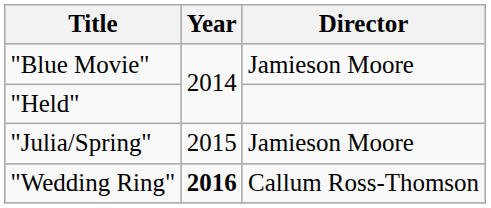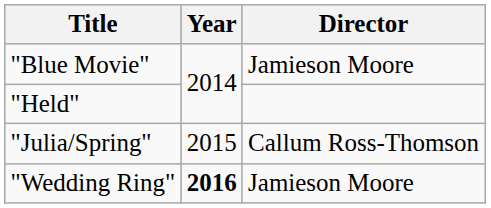 <table class="wikitable">
 <tr>
 <th>Title</th>
 <th>Year</th>
 <th>Director</th>
 </tr>
 <tr>
 <td>"Blue Movie"</td>
 <td rowspan="2">2014</td>
 <td>Jamieson Moore</td>
 </tr>
 <tr>
 <td>"Held"</td>
 <td></td>
 </tr>
 <tr>
 <td>"Julia/Spring"</td>
 <td>2015</td>
-<td>Jamieson Moore</td>
+<td>Callum Ross-Thomson</td>
 </tr>
 <tr>
 <td>"Wedding Ring"</td>
 <td><strong>2016</strong></td>
-<td>Callum Ross-Thomson</td>
+<td>Jamieson Moore</td>
 </tr>
 </table>
